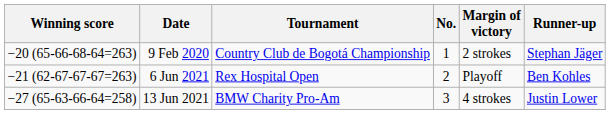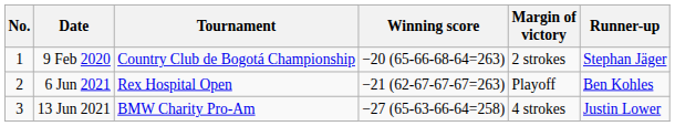 <table class="wikitable" style="font-size:95%;">
 <tr>
-<th>Winning score</th>
+<th>No.</th>
 <th>Date</th>
 <th>Tournament</th>
-<th>No.</th>
+<th>Winning score</th>
 <th>Margin of<br>victory</th>
 <th>Runner-up</th>
 </tr>
 <tr>
-<td>−20 (65-66-68-64=263)</td>
+<td align=center>1</td>
 <td align=right>9 Feb <a href='#'>2020</a></td>
 <td><a href='#'>Country Club de Bogotá Championship</a></td>
-<td align=center>1</td>
+<td>−20 (65-66-68-64=263)</td>
 <td>2 strokes</td>
 <td> <a href='#'>Stephan Jäger</a></td>
 </tr>
 <tr>
-<td>−21 (62-67-67-67=263)</td>
+<td align=center>2</td>
 <td align=right>6 Jun <a href='#'>2021</a></td>
 <td><a href='#'>Rex Hospital Open</a></td>
-<td align=center>2</td>
+<td>−21 (62-67-67-67=263)</td>
 <td>Playoff</td>
 <td> <a href='#'>Ben Kohles</a></td>
 </tr>
 <tr>
-<td>−27 (65-63-66-64=258)</td>
+<td align=center>3</td>
 <td align=right>13 Jun 2021</td>
 <td><a href='#'>BMW Charity Pro-Am</a></td>
-<td align=center>3</td>
+<td>−27 (65-63-66-64=258)</td>
 <td>4 strokes</td>
 <td> <a href='#'>Justin Lower</a></td>
 </tr>
 </table>
